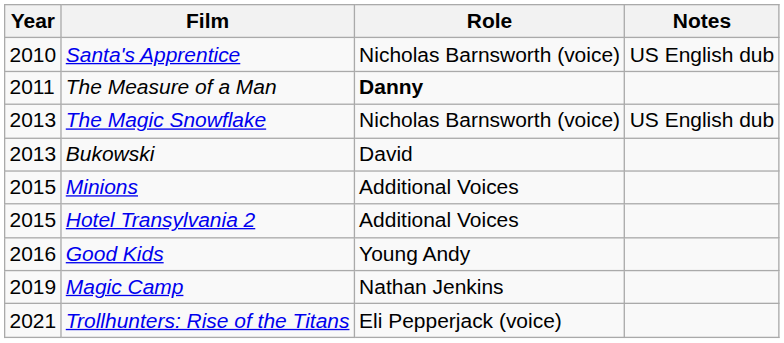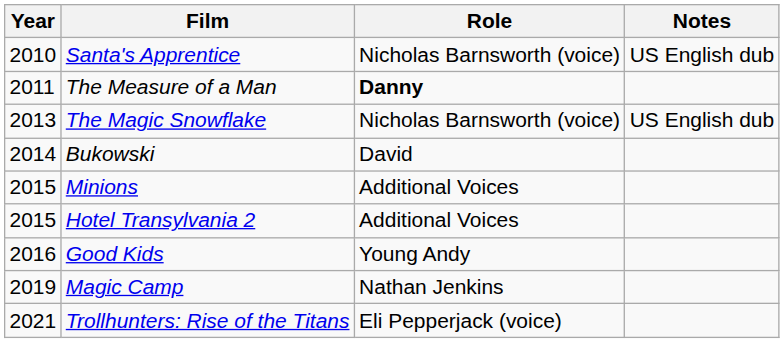 <table class="wikitable sortable">
 <tr>
 <th>Year</th>
 <th>Film</th>
 <th>Role</th>
 <th class="">Notes</th>
 </tr>
 <tr>
 <td>2010</td>
 <td><em><a href='#'>Santa's Apprentice</a></em></td>
 <td>Nicholas Barnsworth (voice)</td>
 <td>US English dub</td>
 </tr>
 <tr>
 <td>2011</td>
 <td><em>The Measure of a Man</em></td>
 <td><strong>Danny</strong></td>
 <td></td>
 </tr>
 <tr>
 <td>2013</td>
 <td><em><a href='#'>The Magic Snowflake</a></em></td>
 <td>Nicholas Barnsworth (voice)</td>
 <td>US English dub</td>
 </tr>
 <tr>
-<td>2013</td>
+<td>2014</td>
 <td><em>Bukowski</em></td>
 <td>David</td>
 <td></td>
 </tr>
 <tr>
 <td>2015</td>
 <td><em><a href='#'>Minions</a></em></td>
 <td>Additional Voices</td>
 <td></td>
 </tr>
 <tr>
 <td>2015</td>
 <td><em><a href='#'>Hotel Transylvania 2</a></em></td>
 <td>Additional Voices</td>
 <td></td>
 </tr>
 <tr>
 <td>2016</td>
 <td><em><a href='#'>Good Kids</a></em></td>
 <td>Young Andy</td>
 <td></td>
 </tr>
 <tr>
 <td>2019</td>
 <td><em><a href='#'>Magic Camp</a></em></td>
 <td>Nathan Jenkins</td>
 <td></td>
 </tr>
 <tr>
 <td>2021</td>
 <td><em><a href='#'>Trollhunters: Rise of the Titans</a></em></td>
 <td>Eli Pepperjack (voice)</td>
 <td></td>
 </tr>
 </table>
